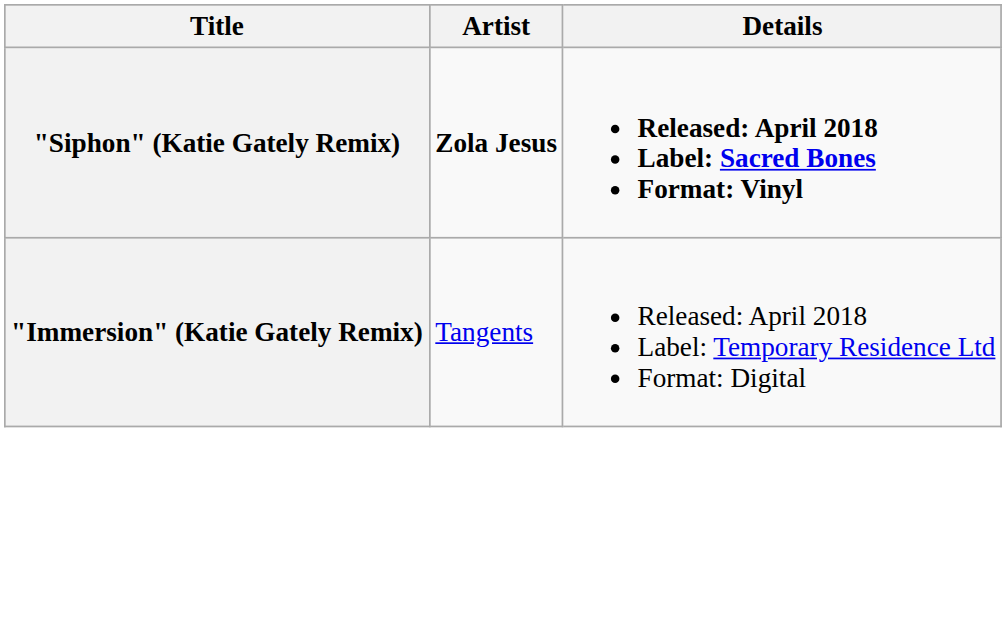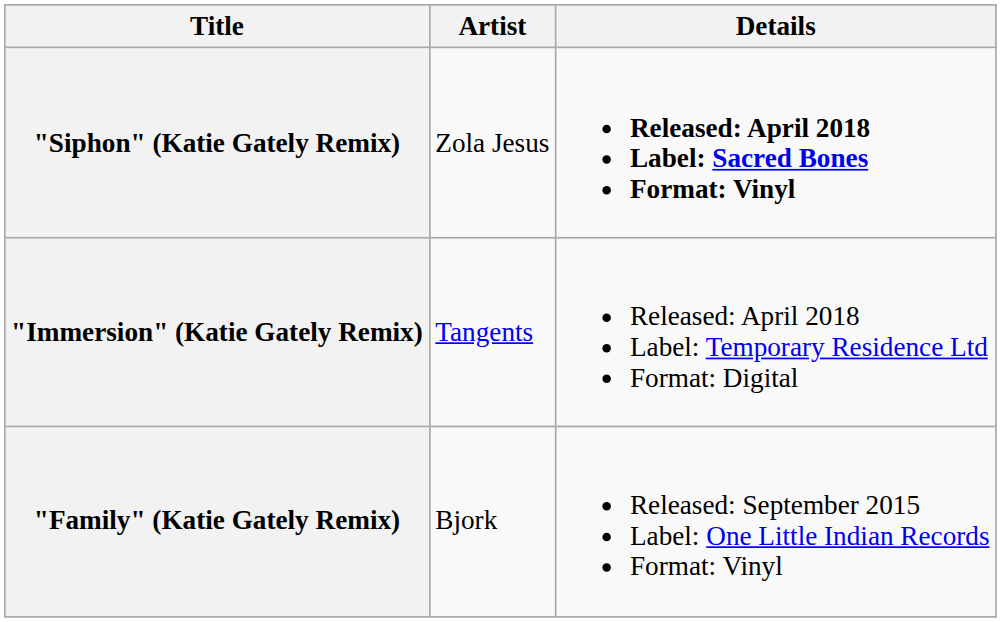 <table class="wikitable plainrowheaders">
 <tr>
 <th scope="col">Title</th>
 <th scope="col">Artist</th>
 <th scope="col">Details</th>
 </tr>
 <tr>
 <th scope="row">"Siphon" (Katie Gately Remix)</th>
-<td><strong>Zola Jesus</strong></td>
+<td>Zola Jesus</td>
 <td><strong><br><ul><li>Released: April 2018</li><li>Label: <a href='#'>Sacred Bones</a></li><li>Format: Vinyl</li></ul></strong></td>
 </tr>
 <tr>
 <th scope="row">"Immersion" (Katie Gately Remix)</th>
 <td><a href='#'>Tangents</a></td>
 <td><br><ul><li>Released: April 2018</li><li>Label: <a href='#'>Temporary Residence Ltd</a></li><li>Format: Digital</li></ul></td>
 </tr>
+<tr>
+<th scope="row">"Family" (Katie Gately Remix)</th>
+<td>Bjork</td>
+<td><br><ul><li>Released: September 2015</li><li>Label: <a href='#'>One Little Indian Records</a></li><li>Format: Vinyl</li></ul></td>
+</tr>
 </table>
